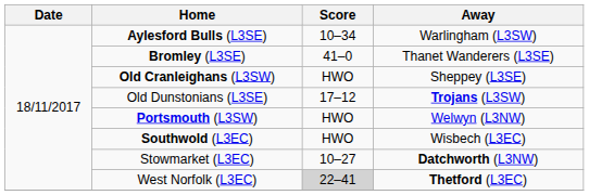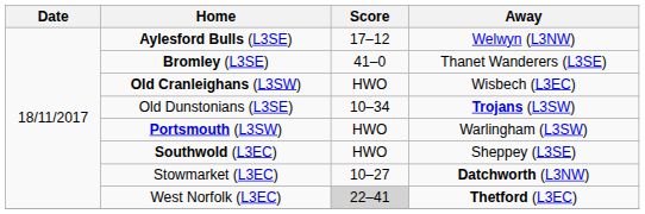 <table class="wikitable" style="text-align: center">
 <tr>
 <th width=100>Date</th>
 <th width=250>Home</th>
 <th width=80>Score</th>
 <th width=250>Away</th>
 </tr>
 <tr>
 <td rowspan=8>18/11/2017</td>
 <td><strong>Aylesford Bulls</strong> (<a href='#'>L3SE</a>)</td>
-<td>10–34</td>
-<td>Warlingham (<a href='#'>L3SW</a>)</td>
+<td>17–12</td>
+<td><a href='#'>Welwyn</a> (<a href='#'>L3NW</a>)</td>
 </tr>
 <tr>
 <td><strong>Bromley</strong> (<a href='#'>L3SE</a>)</td>
 <td>41–0</td>
 <td>Thanet Wanderers (<a href='#'>L3SE</a>)</td>
 </tr>
 <tr>
 <td><strong>Old Cranleighans</strong> (<a href='#'>L3SW</a>)</td>
 <td>HWO</td>
-<td>Sheppey (<a href='#'>L3SE</a>)</td>
+<td>Wisbech (<a href='#'>L3EC</a>)</td>
 </tr>
 <tr>
 <td>Old Dunstonians (<a href='#'>L3SE</a>)</td>
-<td>17–12</td>
+<td>10–34</td>
 <td><strong><a href='#'>Trojans</a></strong> (<a href='#'>L3SW</a>)</td>
 </tr>
 <tr>
 <td><strong><a href='#'>Portsmouth</a></strong> (<a href='#'>L3SW</a>)</td>
 <td>HWO</td>
-<td><a href='#'>Welwyn</a> (<a href='#'>L3NW</a>)</td>
+<td>Warlingham (<a href='#'>L3SW</a>)</td>
 </tr>
 <tr>
 <td><strong>Southwold</strong> (<a href='#'>L3EC</a>)</td>
 <td>HWO</td>
-<td>Wisbech (<a href='#'>L3EC</a>)</td>
+<td>Sheppey (<a href='#'>L3SE</a>)</td>
 </tr>
 <tr>
 <td>Stowmarket (<a href='#'>L3EC</a>)</td>
 <td>10–27</td>
 <td><strong>Datchworth</strong> (<a href='#'>L3NW</a>)</td>
 </tr>
 <tr>
 <td>West Norfolk (<a href='#'>L3EC</a>)</td>
 <td style="background: lightgrey;">22–41</td>
 <td><strong>Thetford</strong> (<a href='#'>L3EC</a>)</td>
 </tr>
 <tr>
 </tr>
 </table>
